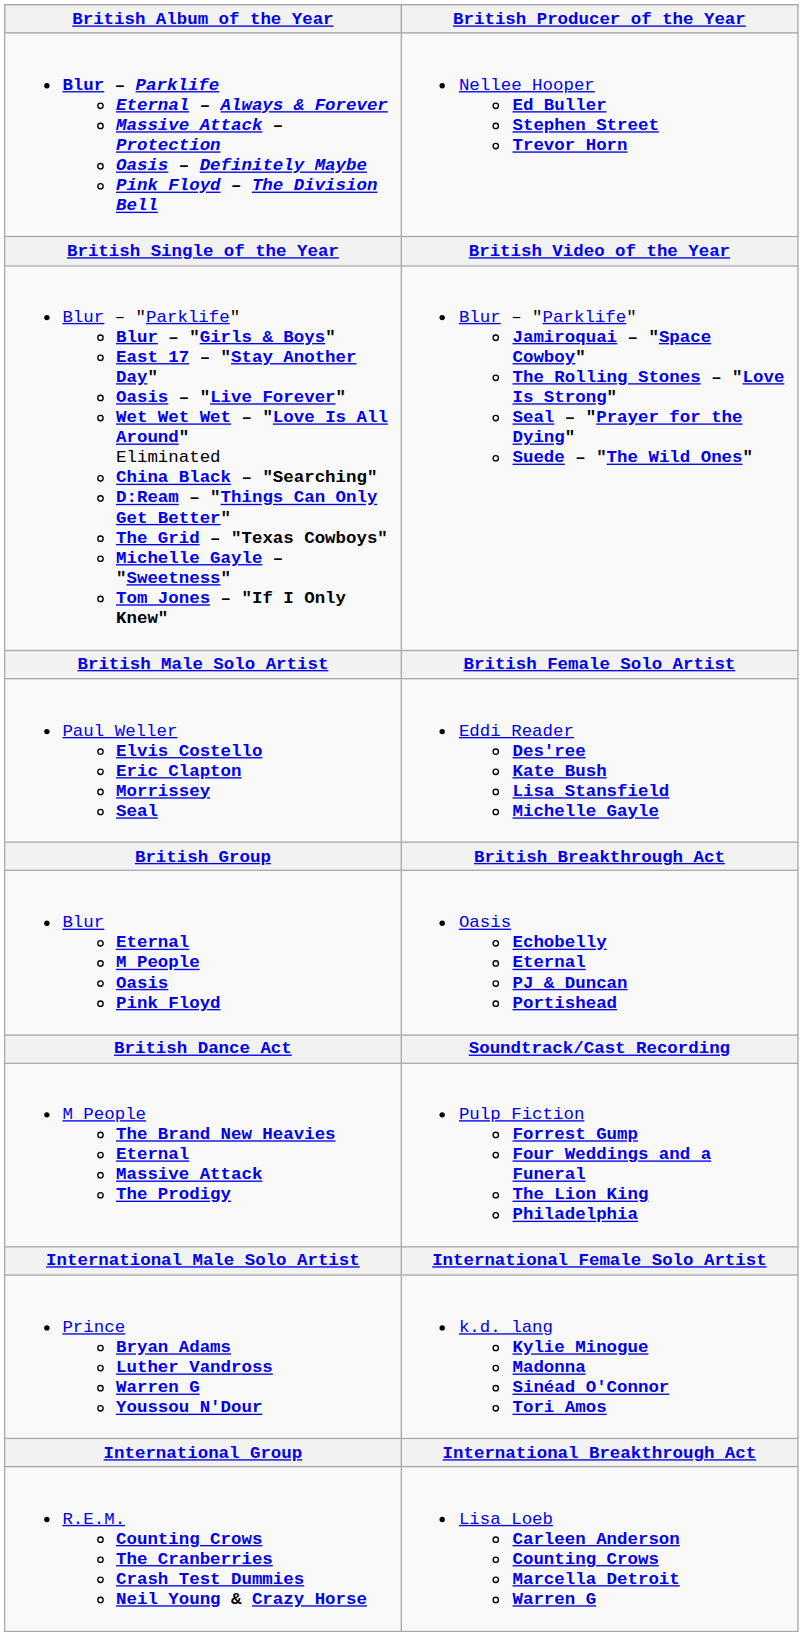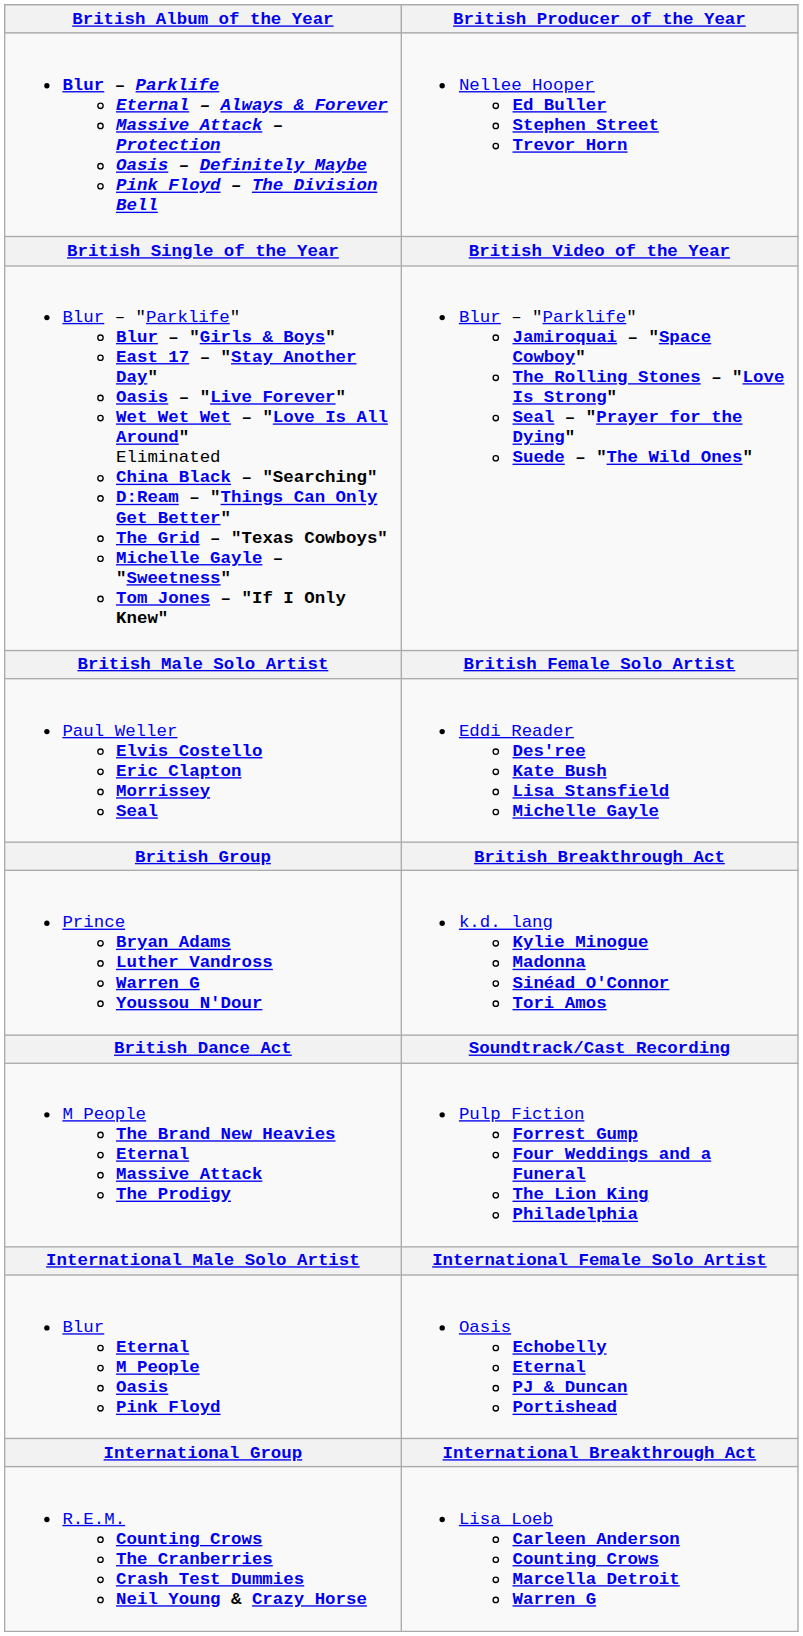 <table class="wikitable" style="width:95%">
 <tr bgcolor="#bebebe">
 <th width="50%"><a href='#'>British Album of the Year</a></th>
 <th width="50%"><a href='#'>British Producer of the Year</a></th>
 </tr>
 <tr>
 <td valign="top"><br><ul><li><strong><a href='#'>Blur</a> – <em><a href='#'>Parklife</a><strong><em><ul><li><a href='#'>Eternal</a> – </em><a href='#'>Always & Forever</a><em></li><li><a href='#'>Massive Attack</a> – </em><a href='#'>Protection</a><em></li><li><a href='#'>Oasis</a> – </em><a href='#'>Definitely Maybe</a><em></li><li><a href='#'>Pink Floyd</a> – </em><a href='#'>The Division Bell</a><em></li></ul></li></ul></td>
 <td valign="top"><br><ul><li></strong><a href='#'>Nellee Hooper</a><strong><ul><li><a href='#'>Ed Buller</a></li><li><a href='#'>Stephen Street</a></li><li><a href='#'>Trevor Horn</a></li></ul></li></ul></td>
 </tr>
 <tr>
 <th width="50%"><a href='#'>British Single of the Year</a></th>
 <th width="50%"><a href='#'>British Video of the Year</a></th>
 </tr>
 <tr>
 <td valign="top"><br><ul><li></strong><a href='#'>Blur</a> – "<a href='#'>Parklife</a>"<strong><ul><li><a href='#'>Blur</a> – "<a href='#'>Girls & Boys</a>"</li><li><a href='#'>East 17</a> – "<a href='#'>Stay Another Day</a>"</li><li><a href='#'>Oasis</a> – "<a href='#'>Live Forever</a>"</li><li><a href='#'>Wet Wet Wet</a> – "<a href='#'>Love Is All Around</a>"<br></strong>Eliminated<strong></li><li><a href='#'>China Black</a> – "Searching"</li><li><a href='#'>D:Ream</a> – "<a href='#'>Things Can Only Get Better</a>"</li><li><a href='#'>The Grid</a> – "Texas Cowboys"</li><li><a href='#'>Michelle Gayle</a> – "<a href='#'>Sweetness</a>"</li><li><a href='#'>Tom Jones</a> – "If I Only Knew"</li></ul></li></ul></td>
 <td valign="top"><br><ul><li></strong><a href='#'>Blur</a> – "<a href='#'>Parklife</a>"<strong><ul><li><a href='#'>Jamiroquai</a> – "<a href='#'>Space Cowboy</a>"</li><li><a href='#'>The Rolling Stones</a> – "<a href='#'>Love Is Strong</a>"</li><li><a href='#'>Seal</a> – "<a href='#'>Prayer for the Dying</a>"</li><li><a href='#'>Suede</a> – "<a href='#'>The Wild Ones</a>"</li></ul></li></ul></td>
 </tr>
 <tr>
 <th width="50%"><a href='#'>British Male Solo Artist</a></th>
 <th width="50%"><a href='#'>British Female Solo Artist</a></th>
 </tr>
 <tr>
 <td valign="top"><br><ul><li></strong><a href='#'>Paul Weller</a><strong><ul><li><a href='#'>Elvis Costello</a></li><li><a href='#'>Eric Clapton</a></li><li><a href='#'>Morrissey</a></li><li><a href='#'>Seal</a></li></ul></li></ul></td>
 <td valign="top"><br><ul><li></strong><a href='#'>Eddi Reader</a><strong><ul><li><a href='#'>Des'ree</a></li><li><a href='#'>Kate Bush</a></li><li><a href='#'>Lisa Stansfield</a></li><li><a href='#'>Michelle Gayle</a></li></ul></li></ul></td>
 </tr>
 <tr>
 <th width="50%"><a href='#'>British Group</a></th>
 <th width="50%"><a href='#'>British Breakthrough Act</a></th>
 </tr>
 <tr>
-<td valign="top"><br><ul><li></strong><a href='#'>Blur</a><strong><ul><li><a href='#'>Eternal</a></li><li><a href='#'>M People</a></li><li><a href='#'>Oasis</a></li><li><a href='#'>Pink Floyd</a></li></ul></li></ul></td>
-<td valign="top"><br><ul><li></strong><a href='#'>Oasis</a><strong><ul><li><a href='#'>Echobelly</a></li><li><a href='#'>Eternal</a></li><li><a href='#'>PJ & Duncan</a></li><li><a href='#'>Portishead</a></li></ul></li></ul></td>
+<td valign="top"><br><ul><li></strong><a href='#'>Prince</a><strong><ul><li><a href='#'>Bryan Adams</a></li><li><a href='#'>Luther Vandross</a></li><li><a href='#'>Warren G</a></li><li><a href='#'>Youssou N'Dour</a></li></ul></li></ul></td>
+<td valign="top"><br><ul><li></strong><a href='#'>k.d. lang</a><strong><ul><li><a href='#'>Kylie Minogue</a></li><li><a href='#'>Madonna</a></li><li><a href='#'>Sinéad O'Connor</a></li><li><a href='#'>Tori Amos</a></li></ul></li></ul></td>
 </tr>
 <tr>
 <th width="50%"><a href='#'>British Dance Act</a></th>
 <th width="50%"><a href='#'>Soundtrack/Cast Recording</a></th>
 </tr>
 <tr>
 <td valign="top"><br><ul><li></strong><a href='#'>M People</a><strong><ul><li><a href='#'>The Brand New Heavies</a></li><li><a href='#'>Eternal</a></li><li><a href='#'>Massive Attack</a></li><li><a href='#'>The Prodigy</a></li></ul></li></ul></td>
 <td valign="top"><br><ul><li></em></strong><a href='#'>Pulp Fiction</a><strong><em><ul><li></em><a href='#'>Forrest Gump</a><em></li><li></em><a href='#'>Four Weddings and a Funeral</a><em></li><li></em><a href='#'>The Lion King</a><em></li><li></em><a href='#'>Philadelphia</a><em></li></ul></li></ul></td>
 </tr>
 <tr>
 <th width="50%"><a href='#'>International Male Solo Artist</a></th>
 <th width="50%"><a href='#'>International Female Solo Artist</a></th>
 </tr>
 <tr>
-<td valign="top"><br><ul><li></strong><a href='#'>Prince</a><strong><ul><li><a href='#'>Bryan Adams</a></li><li><a href='#'>Luther Vandross</a></li><li><a href='#'>Warren G</a></li><li><a href='#'>Youssou N'Dour</a></li></ul></li></ul></td>
-<td valign="top"><br><ul><li></strong><a href='#'>k.d. lang</a><strong><ul><li><a href='#'>Kylie Minogue</a></li><li><a href='#'>Madonna</a></li><li><a href='#'>Sinéad O'Connor</a></li><li><a href='#'>Tori Amos</a></li></ul></li></ul></td>
+<td valign="top"><br><ul><li></strong><a href='#'>Blur</a><strong><ul><li><a href='#'>Eternal</a></li><li><a href='#'>M People</a></li><li><a href='#'>Oasis</a></li><li><a href='#'>Pink Floyd</a></li></ul></li></ul></td>
+<td valign="top"><br><ul><li></strong><a href='#'>Oasis</a><strong><ul><li><a href='#'>Echobelly</a></li><li><a href='#'>Eternal</a></li><li><a href='#'>PJ & Duncan</a></li><li><a href='#'>Portishead</a></li></ul></li></ul></td>
 </tr>
 <tr>
 <th width="50%"><a href='#'>International Group</a></th>
 <th width="50%"><a href='#'>International Breakthrough Act</a></th>
 </tr>
 <tr>
 <td valign="top"><br><ul><li></strong><a href='#'>R.E.M.</a><strong><ul><li><a href='#'>Counting Crows</a></li><li><a href='#'>The Cranberries</a></li><li><a href='#'>Crash Test Dummies</a></li><li><a href='#'>Neil Young</a> & <a href='#'>Crazy Horse</a></li></ul></li></ul></td>
 <td valign="top"><br><ul><li></strong><a href='#'>Lisa Loeb</a><strong><ul><li><a href='#'>Carleen Anderson</a></li><li><a href='#'>Counting Crows</a></li><li><a href='#'>Marcella Detroit</a></li><li><a href='#'>Warren G</a></li></ul></li></ul></td>
 </tr>
 </table>
